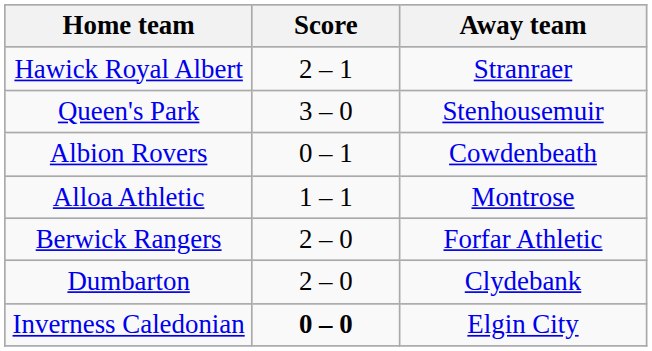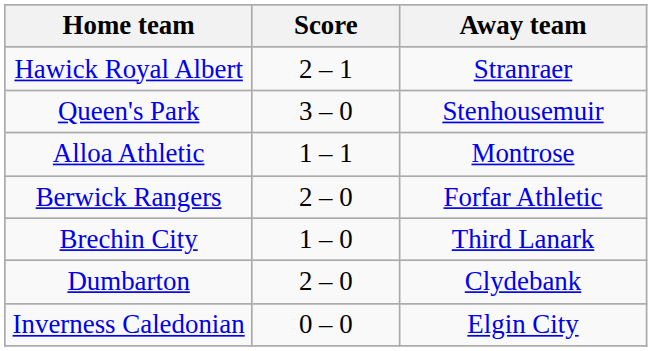 <table class="wikitable" style="text-align: center">
 <tr>
 <th width=140>Home team</th>
 <th width=80>Score</th>
 <th width=140>Away team</th>
 </tr>
 <tr>
 <td><a href='#'>Hawick Royal Albert</a></td>
 <td>2 – 1</td>
 <td><a href='#'>Stranraer</a></td>
 </tr>
 <tr>
 <td><a href='#'>Queen's Park</a></td>
 <td>3 – 0</td>
 <td><a href='#'>Stenhousemuir</a></td>
 </tr>
 <tr>
-<td><a href='#'>Albion Rovers</a></td>
-<td>0 – 1</td>
-<td><a href='#'>Cowdenbeath</a></td>
-</tr>
-<tr>
 <td><a href='#'>Alloa Athletic</a></td>
 <td>1 – 1</td>
 <td><a href='#'>Montrose</a></td>
 </tr>
 <tr>
 <td><a href='#'>Berwick Rangers</a></td>
 <td>2 – 0</td>
 <td><a href='#'>Forfar Athletic</a></td>
 </tr>
 <tr>
+<td><a href='#'>Brechin City</a></td>
+<td>1 – 0</td>
+<td><a href='#'>Third Lanark</a></td>
+</tr>
+<tr>
 <td><a href='#'>Dumbarton</a></td>
 <td>2 – 0</td>
 <td><a href='#'>Clydebank</a></td>
 </tr>
 <tr>
 <td><a href='#'>Inverness Caledonian</a></td>
-<td><strong>0 – 0</strong></td>
+<td>0 – 0</td>
 <td><a href='#'>Elgin City</a></td>
 </tr>
 </table>
